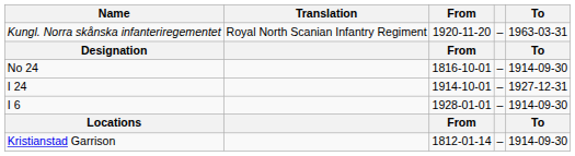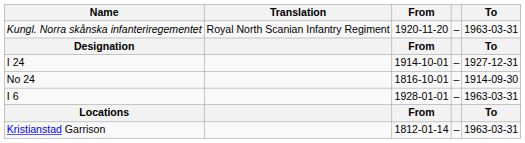 <table class="wikitable">
 <tr>
 <th style="font-weight:bold;">Name</th>
 <th style="font-weight:bold;">Translation</th>
 <th style="text-align: center; font-weight:bold;">From</th>
 <th></th>
 <th style="text-align: center; font-weight:bold;">To</th>
 </tr>
 <tr>
 <td style="font-style:italic;">Kungl. Norra skånska infanteriregementet</td>
 <td>Royal North Scanian Infantry Regiment</td>
 <td style="text-align: center;">1920-11-20</td>
 <td>–</td>
 <td>1963-03-31</td>
 </tr>
 <tr>
 <th style="font-weight:bold;">Designation</th>
 <th style="font-weight:bold;"></th>
 <th style="text-align: center; font-weight:bold;">From</th>
 <th></th>
 <th style="text-align: center; font-weight:bold;">To</th>
 </tr>
 <tr>
+<td>I 24</td>
+<td></td>
+<td style="text-align: center;">1914-10-01</td>
+<td style="text-align: center;">–</td>
+<td style="text-align: center;">1927-12-31</td>
+</tr>
+<tr>
 <td>No 24</td>
 <td></td>
 <td style="text-align: center;">1816-10-01</td>
 <td style="text-align: center;">–</td>
 <td style="text-align: center;">1914-09-30</td>
 </tr>
 <tr>
-<td>I 24</td>
-<td></td>
-<td style="text-align: center;">1914-10-01</td>
-<td style="text-align: center;">–</td>
-<td style="text-align: center;">1927-12-31</td>
-</tr>
-<tr>
 <td>I 6</td>
 <td></td>
 <td style="text-align: center;">1928-01-01</td>
 <td style="text-align: center;">–</td>
-<td style="text-align: center;">1914-09-30</td>
+<td style="text-align: center;">1963-03-31</td>
 </tr>
 <tr>
 <th style="font-weight:bold;">Locations</th>
 <th style="font-weight:bold;"></th>
 <th style="text-align: center; font-weight:bold;">From</th>
 <th></th>
 <th style="text-align: center; font-weight:bold;">To</th>
 </tr>
 <tr>
 <td><a href='#'>Kristianstad</a> Garrison</td>
 <td></td>
 <td>1812-01-14</td>
 <td style="text-align: center;">–</td>
-<td style="text-align: center;">1914-09-30</td>
+<td style="text-align: center;">1963-03-31</td>
 </tr>
 </table>
